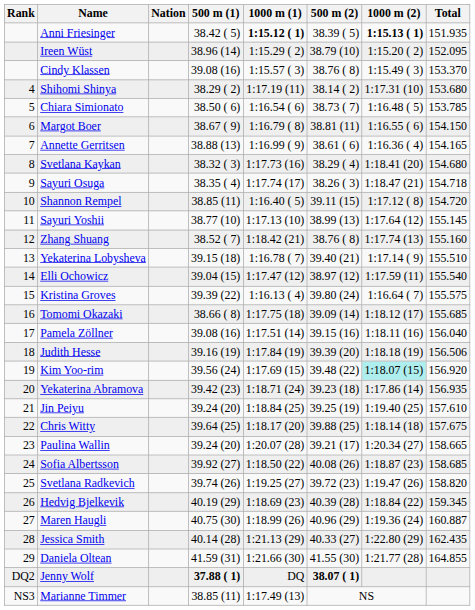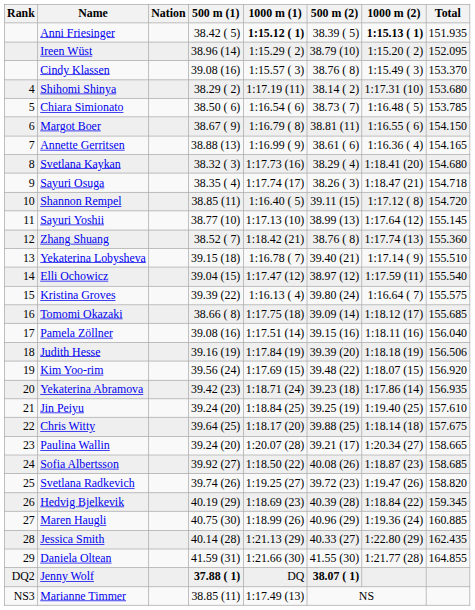 <table class="wikitable sortable" style="text-align:center">
 <tr>
 <th>Rank</th>
 <th>Name</th>
 <th>Nation</th>
 <th>500 m (1)</th>
 <th>1000 m (1)</th>
 <th>500 m (2)</th>
 <th>1000 m (2)</th>
 <th>Total</th>
 </tr>
 <tr align="right">
 <td></td>
 <td align="left"><a href='#'>Anni Friesinger</a></td>
 <td align="left"></td>
 <td>38.42 ( 5)</td>
 <td><strong>1:15.12 ( 1)</strong></td>
 <td>38.39 ( 5)</td>
 <td><strong>1:15.13 ( 1)</strong></td>
 <td>151.935</td>
 </tr>
 <tr align="right" bgcolor="#EFEFEF">
 <td></td>
 <td align="left"><a href='#'>Ireen Wüst</a></td>
 <td align="left"></td>
 <td>38.96 (14)</td>
 <td>1:15.29 ( 2)</td>
 <td>38.79 (10)</td>
 <td>1:15.20 ( 2)</td>
 <td>152.095</td>
 </tr>
 <tr align="right">
 <td></td>
 <td align="left"><a href='#'>Cindy Klassen</a></td>
 <td align="left"></td>
 <td>39.08 (16)</td>
 <td>1:15.57 ( 3)</td>
 <td>38.76 ( 8)</td>
 <td>1:15.49 ( 3)</td>
 <td>153.370</td>
 </tr>
 <tr align="right" bgcolor="#EFEFEF">
 <td>4</td>
 <td align="left"><a href='#'>Shihomi Shinya</a></td>
 <td align="left"></td>
 <td>38.29 ( 2)</td>
 <td>1:17.19 (11)</td>
 <td>38.14 ( 2)</td>
 <td>1:17.31 (10)</td>
 <td>153.680</td>
 </tr>
 <tr align="right">
 <td>5</td>
 <td align="left"><a href='#'>Chiara Simionato</a></td>
 <td align="left"></td>
 <td>38.50 ( 6)</td>
 <td>1:16.54 ( 6)</td>
 <td>38.73 ( 7)</td>
 <td>1:16.48 ( 5)</td>
 <td>153.785</td>
 </tr>
 <tr align="right" bgcolor="#EFEFEF">
 <td>6</td>
 <td align="left"><a href='#'>Margot Boer</a></td>
 <td align="left"></td>
 <td>38.67 ( 9)</td>
 <td>1:16.79 ( 8)</td>
 <td>38.81 (11)</td>
 <td>1:16.55 ( 6)</td>
 <td>154.150</td>
 </tr>
 <tr align="right">
 <td>7</td>
 <td align="left"><a href='#'>Annette Gerritsen</a></td>
 <td align="left"></td>
 <td>38.88 (13)</td>
 <td>1:16.99 ( 9)</td>
 <td>38.61 ( 6)</td>
 <td>1:16.36 ( 4)</td>
 <td>154.165</td>
 </tr>
 <tr align="right" bgcolor="#EFEFEF">
 <td>8</td>
 <td align="left"><a href='#'>Svetlana Kaykan</a></td>
 <td align="left"></td>
 <td>38.32 ( 3)</td>
 <td>1:17.73 (16)</td>
 <td>38.29 ( 4)</td>
 <td>1:18.41 (20)</td>
 <td>154.680</td>
 </tr>
 <tr align="right">
 <td>9</td>
 <td align="left"><a href='#'>Sayuri Osuga</a></td>
 <td align="left"></td>
 <td>38.35 ( 4)</td>
 <td>1:17.74 (17)</td>
 <td>38.26 ( 3)</td>
 <td>1:18.47 (21)</td>
 <td>154.718</td>
 </tr>
 <tr align="right"  bgcolor="#EFEFEF">
 <td>10</td>
 <td align="left"><a href='#'>Shannon Rempel</a></td>
 <td align="left"></td>
 <td>38.85 (11)</td>
 <td>1:16.40 ( 5)</td>
 <td>39.11 (15)</td>
 <td>1:17.12 ( 8)</td>
 <td>154.720</td>
 </tr>
 <tr align="right">
 <td>11</td>
 <td align="left"><a href='#'>Sayuri Yoshii</a></td>
 <td align="left"></td>
 <td>38.77 (10)</td>
 <td>1:17.13 (10)</td>
 <td>38.99 (13)</td>
 <td>1:17.64 (12)</td>
 <td>155.145</td>
 </tr>
 <tr align="right" bgcolor="#EFEFEF">
 <td>12</td>
 <td align="left"><a href='#'>Zhang Shuang</a></td>
 <td align="left"></td>
 <td>38.52 ( 7)</td>
 <td>1:18.42 (21)</td>
 <td>38.76 ( 8)</td>
 <td>1:17.74 (13)</td>
-<td>155.160</td>
+<td>155.360</td>
 </tr>
 <tr align="right">
 <td>13</td>
 <td align="left"><a href='#'>Yekaterina Lobysheva</a></td>
 <td align="left"></td>
 <td>39.15 (18)</td>
 <td>1:16.78 ( 7)</td>
 <td>39.40 (21)</td>
 <td>1:17.14 ( 9)</td>
 <td>155.510</td>
 </tr>
 <tr align="right" bgcolor="#EFEFEF">
 <td>14</td>
 <td align="left"><a href='#'>Elli Ochowicz</a></td>
 <td align="left"></td>
 <td>39.04 (15)</td>
 <td>1:17.47 (12)</td>
 <td>38.97 (12)</td>
 <td>1:17.59 (11)</td>
 <td>155.540</td>
 </tr>
 <tr align="right">
 <td>15</td>
 <td align="left"><a href='#'>Kristina Groves</a></td>
 <td align="left"></td>
 <td>39.39 (22)</td>
 <td>1:16.13 ( 4)</td>
 <td>39.80 (24)</td>
 <td>1:16.64 ( 7)</td>
 <td>155.575</td>
 </tr>
 <tr align="right"  bgcolor="#EFEFEF">
 <td>16</td>
 <td align="left"><a href='#'>Tomomi Okazaki</a></td>
 <td align="left"></td>
 <td>38.66 ( 8)</td>
 <td>1:17.75 (18)</td>
 <td>39.09 (14)</td>
 <td>1:18.12 (17)</td>
 <td>155.685</td>
 </tr>
 <tr align="right">
 <td>17</td>
 <td align="left"><a href='#'>Pamela Zöllner</a></td>
 <td align="left"></td>
 <td>39.08 (16)</td>
 <td>1:17.51 (14)</td>
 <td>39.15 (16)</td>
 <td>1:18.11 (16)</td>
 <td>156.040</td>
 </tr>
 <tr align="right" bgcolor="#EFEFEF">
 <td>18</td>
 <td align="left"><a href='#'>Judith Hesse</a></td>
 <td align="left"></td>
 <td>39.16 (19)</td>
 <td>1:17.84 (19)</td>
 <td>39.39 (20)</td>
 <td>1:18.18 (19)</td>
 <td>156.506</td>
 </tr>
 <tr align="right">
 <td>19</td>
 <td align="left"><a href='#'>Kim Yoo-rim</a></td>
 <td align="left"></td>
 <td>39.56 (24)</td>
 <td>1:17.69 (15)</td>
 <td>39.48 (22)</td>
-<td style="background: paleturquoise;">1:18.07 (15)</td>
+<td>1:18.07 (15)</td>
 <td>156.920</td>
 </tr>
 <tr align="right" bgcolor="#EFEFEF">
 <td>20</td>
 <td align="left"><a href='#'>Yekaterina Abramova</a></td>
 <td align="left"></td>
 <td>39.42 (23)</td>
 <td>1:18.71 (24)</td>
 <td>39.23 (18)</td>
 <td>1:17.86 (14)</td>
 <td>156.935</td>
 </tr>
 <tr align="right">
 <td>21</td>
 <td align="left"><a href='#'>Jin Peiyu</a></td>
 <td align="left"></td>
 <td>39.24 (20)</td>
 <td>1:18.84 (25)</td>
 <td>39.25 (19)</td>
 <td>1:19.40 (25)</td>
 <td>157.610</td>
 </tr>
 <tr align="right" bgcolor="#EFEFEF">
 <td>22</td>
 <td align="left"><a href='#'>Chris Witty</a></td>
 <td align="left"></td>
 <td>39.64 (25)</td>
 <td>1:18.17 (20)</td>
 <td>39.88 (25)</td>
 <td>1:18.14 (18)</td>
 <td>157.675</td>
 </tr>
 <tr align="right">
 <td>23</td>
 <td align="left"><a href='#'>Paulina Wallin</a></td>
 <td align="left"></td>
 <td>39.24 (20)</td>
 <td>1:20.07 (28)</td>
 <td>39.21 (17)</td>
 <td>1:20.34 (27)</td>
 <td>158.665</td>
 </tr>
 <tr align="right" bgcolor="#EFEFEF">
 <td>24</td>
 <td align="left"><a href='#'>Sofia Albertsson</a></td>
 <td align="left"></td>
 <td>39.92 (27)</td>
 <td>1:18.50 (22)</td>
 <td>40.08 (26)</td>
 <td>1:18.87 (23)</td>
 <td>158.685</td>
 </tr>
 <tr align="right">
 <td>25</td>
 <td align="left"><a href='#'>Svetlana Radkevich</a></td>
 <td align="left"></td>
 <td>39.74 (26)</td>
 <td>1:19.25 (27)</td>
 <td>39.72 (23)</td>
 <td>1:19.47 (26)</td>
 <td>158.820</td>
 </tr>
 <tr align="right" bgcolor="#EFEFEF">
 <td>26</td>
 <td align="left"><a href='#'>Hedvig Bjelkevik</a></td>
 <td align="left"></td>
 <td>40.19 (29)</td>
 <td>1:18.69 (23)</td>
 <td>40.39 (28)</td>
 <td>1:18.84 (22)</td>
 <td>159.345</td>
 </tr>
 <tr align="right">
 <td>27</td>
 <td align="left"><a href='#'>Maren Haugli</a></td>
 <td align="left"></td>
 <td>40.75 (30)</td>
 <td>1:18.99 (26)</td>
 <td>40.96 (29)</td>
 <td>1:19.36 (24)</td>
-<td>160.887</td>
+<td>160.885</td>
 </tr>
 <tr align="right" bgcolor="#EFEFEF">
 <td>28</td>
 <td align="left"><a href='#'>Jessica Smith</a></td>
 <td align="left"></td>
 <td>40.14 (28)</td>
 <td>1:21.13 (29)</td>
 <td>40.33 (27)</td>
 <td>1:22.80 (29)</td>
 <td>162.435</td>
 </tr>
 <tr align="right">
 <td>29</td>
 <td align="left"><a href='#'>Daniela Oltean</a></td>
 <td align="left"></td>
 <td>41.59 (31)</td>
 <td>1:21.66 (30)</td>
 <td>41.55 (30)</td>
 <td>1:21.77 (28)</td>
 <td>164.855</td>
 </tr>
 <tr align="right" bgcolor="#EFEFEF">
 <td>DQ2</td>
 <td align="left"><a href='#'>Jenny Wolf</a></td>
 <td align="left"></td>
 <td><strong>37.88 ( 1)</strong></td>
 <td>DQ</td>
 <td><strong>38.07 ( 1)</strong></td>
 <td></td>
 <td></td>
 </tr>
 <tr align="right">
 <td>NS3</td>
 <td align="left"><a href='#'>Marianne Timmer</a></td>
 <td align="left"></td>
 <td>38.85 (11)</td>
 <td>1:17.49 (13)</td>
 <td colspan="2" align="center">NS</td>
 <td></td>
 </tr>
 </table>
